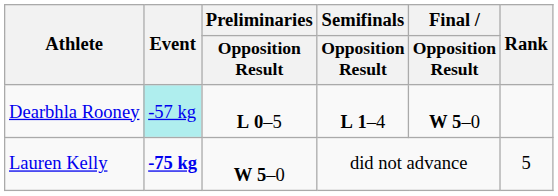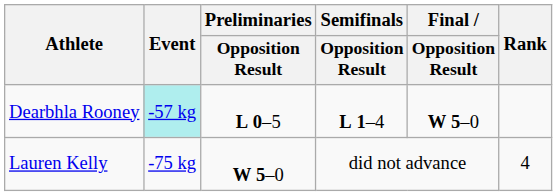 <table class="wikitable" style="font-size:90%;">
 <tr>
 <th rowspan=2>Athlete</th>
 <th rowspan=2>Event</th>
 <th>Preliminaries</th>
 <th>Semifinals</th>
 <th>Final / </th>
 <th rowspan=2>Rank</th>
 </tr>
 <tr style="font-size:95%">
 <th>Opposition<br>Result</th>
 <th>Opposition<br>Result</th>
 <th>Opposition<br>Result</th>
 </tr>
 <tr align=center>
 <td align=left><a href='#'>Dearbhla Rooney</a></td>
 <td align=left style="background: paleturquoise;"><a href='#'>-57 kg</a></td>
 <td><br><strong>L</strong> <strong>0</strong>–5</td>
 <td><br><strong>L</strong> <strong>1</strong>–4</td>
 <td><br><strong>W</strong> <strong>5</strong>–0</td>
 <td></td>
 </tr>
 <tr align=center>
 <td align=left><a href='#'>Lauren Kelly</a></td>
-<td align=left><strong><a href='#'>-75 kg</a></strong></td>
+<td align=left><a href='#'>-75 kg</a></td>
 <td><br><strong>W</strong> <strong>5</strong>–0</td>
 <td colspan=2>did not advance</td>
-<td>5</td>
+<td>4</td>
 </tr>
 </table>
